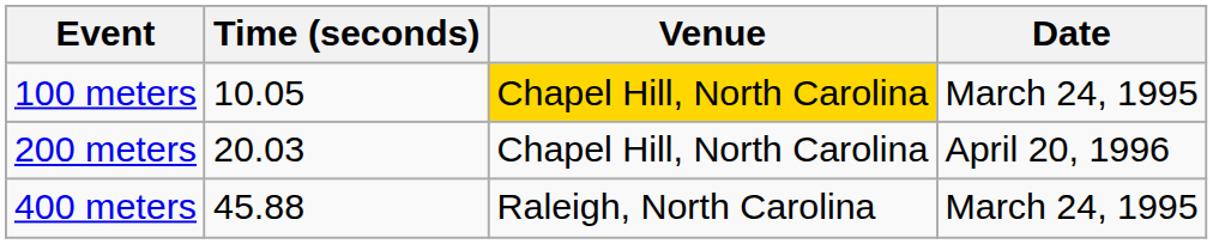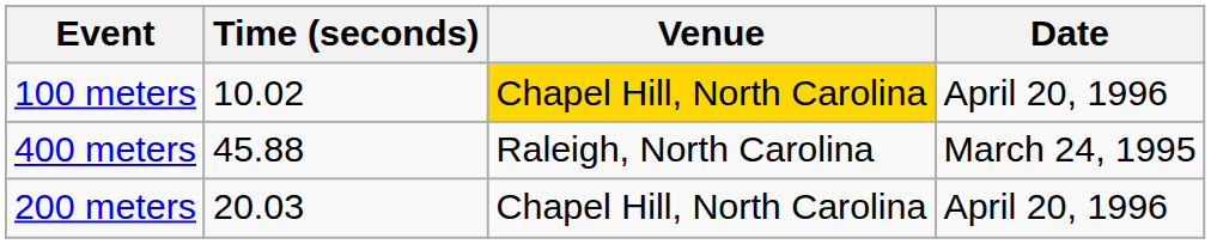 <table class="wikitable">
 <tr>
 <th>Event</th>
 <th>Time (seconds)</th>
 <th>Venue</th>
 <th>Date</th>
 </tr>
 <tr>
 <td><a href='#'>100 meters</a></td>
-<td>10.05</td>
+<td>10.02</td>
 <td style="background: gold;">Chapel Hill, North Carolina</td>
+<td>April 20, 1996</td>
+</tr>
+<tr>
+<td><a href='#'>400 meters</a></td>
+<td>45.88</td>
+<td>Raleigh, North Carolina</td>
 <td>March 24, 1995</td>
 </tr>
 <tr>
 <td><a href='#'>200 meters</a></td>
 <td>20.03</td>
 <td>Chapel Hill, North Carolina</td>
 <td>April 20, 1996</td>
 </tr>
-<tr>
-<td><a href='#'>400 meters</a></td>
-<td>45.88</td>
-<td>Raleigh, North Carolina</td>
-<td>March 24, 1995</td>
-</tr>
 </table>
